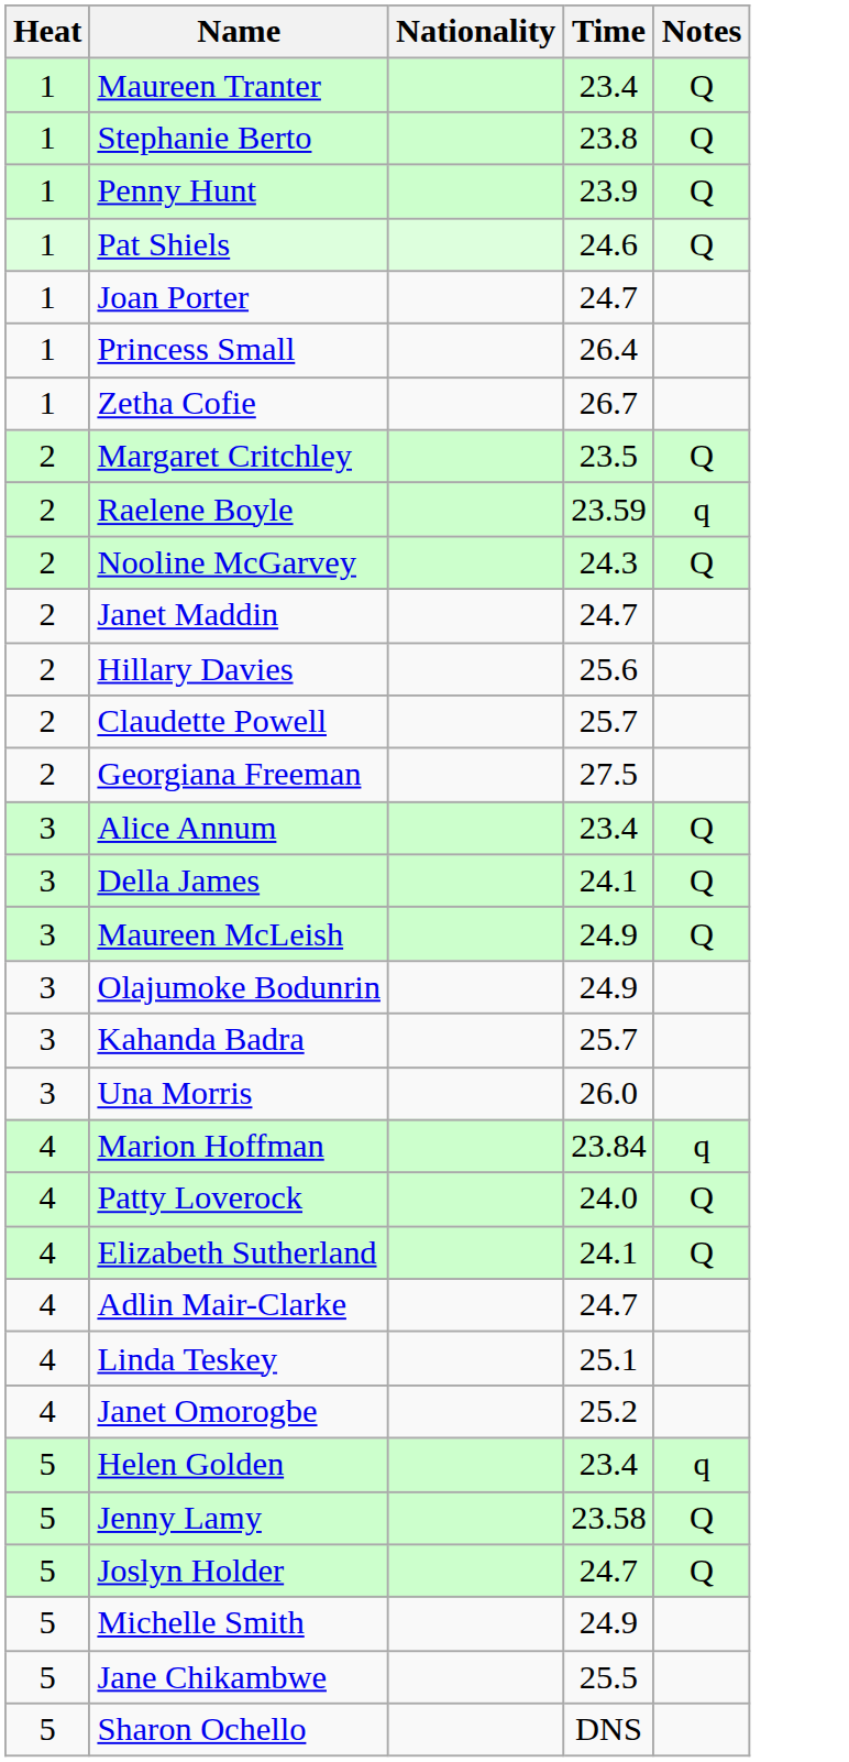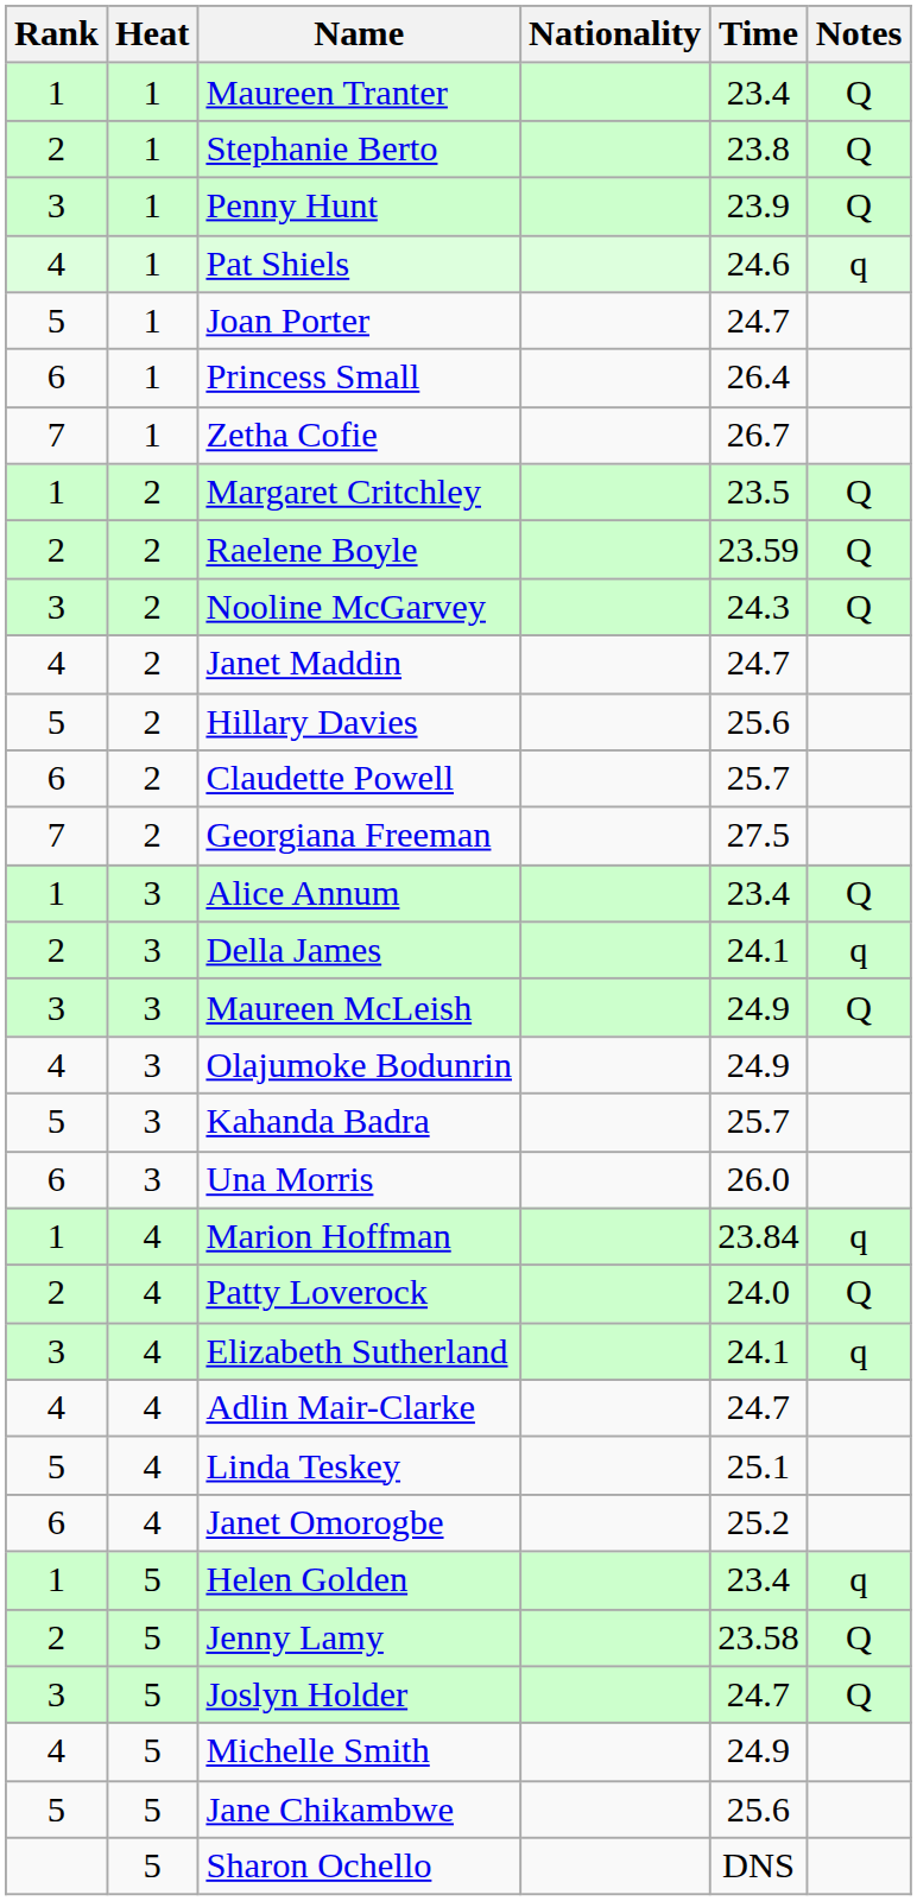 <table class="wikitable sortable" style="text-align:center;">
 <tr>
+<th scope=col>Rank</th>
 <th scope=col>Heat</th>
 <th scope=col>Name</th>
 <th scope=col>Nationality</th>
 <th scope=col>Time</th>
 <th scope=col>Notes</th>
 </tr>
 <tr style="background-color: #ccffcc;">
 <td>1</td>
+<td>1</td>
 <td style="text-align:left;"><a href='#'>Maureen Tranter</a></td>
 <td style="text-align:left;"></td>
 <td>23.4</td>
 <td>Q</td>
 </tr>
 <tr style="background-color: #ccffcc;">
+<td>2</td>
 <td>1</td>
 <td style="text-align:left;"><a href='#'>Stephanie Berto</a></td>
 <td style="text-align:left;"></td>
 <td>23.8</td>
 <td>Q</td>
 </tr>
 <tr style="background-color: #ccffcc;">
+<td>3</td>
 <td>1</td>
 <td style="text-align:left;"><a href='#'>Penny Hunt</a></td>
 <td style="text-align:left;"></td>
 <td>23.9</td>
 <td>Q</td>
 </tr>
 <tr style="background-color: #ddffdd;">
+<td>4</td>
 <td>1</td>
 <td style="text-align:left;"><a href='#'>Pat Shiels</a></td>
 <td style="text-align:left;"></td>
 <td>24.6</td>
-<td>Q</td>
+<td>q</td>
 </tr>
 <tr>
+<td>5</td>
 <td>1</td>
 <td style="text-align:left;"><a href='#'>Joan Porter</a></td>
 <td style="text-align:left;"></td>
 <td>24.7</td>
 <td></td>
 </tr>
 <tr>
+<td>6</td>
 <td>1</td>
 <td style="text-align:left;"><a href='#'>Princess Small</a></td>
 <td style="text-align:left;"></td>
 <td>26.4</td>
 <td></td>
 </tr>
 <tr>
+<td>7</td>
 <td>1</td>
 <td style="text-align:left;"><a href='#'>Zetha Cofie</a></td>
 <td style="text-align:left;"></td>
 <td>26.7</td>
 <td></td>
 </tr>
 <tr style="background-color: #ccffcc;">
+<td>1</td>
 <td>2</td>
 <td style="text-align:left;"><a href='#'>Margaret Critchley</a></td>
 <td style="text-align:left;"></td>
 <td>23.5</td>
 <td>Q</td>
 </tr>
 <tr style="background-color: #ccffcc;">
 <td>2</td>
+<td>2</td>
 <td style="text-align:left;"><a href='#'>Raelene Boyle</a></td>
 <td style="text-align:left;"></td>
 <td>23.59</td>
-<td>q</td>
+<td>Q</td>
 </tr>
 <tr style="background-color: #ccffcc;">
+<td>3</td>
 <td>2</td>
 <td style="text-align:left;"><a href='#'>Nooline McGarvey</a></td>
 <td style="text-align:left;"></td>
 <td>24.3</td>
 <td>Q</td>
 </tr>
 <tr>
+<td>4</td>
 <td>2</td>
 <td style="text-align:left;"><a href='#'>Janet Maddin</a></td>
 <td style="text-align:left;"></td>
 <td>24.7</td>
 <td></td>
 </tr>
 <tr>
+<td>5</td>
 <td>2</td>
 <td style="text-align:left;"><a href='#'>Hillary Davies</a></td>
 <td style="text-align:left;"></td>
 <td>25.6</td>
 <td></td>
 </tr>
 <tr>
+<td>6</td>
 <td>2</td>
 <td style="text-align:left;"><a href='#'>Claudette Powell</a></td>
 <td style="text-align:left;"></td>
 <td>25.7</td>
 <td></td>
 </tr>
 <tr>
+<td>7</td>
 <td>2</td>
 <td style="text-align:left;"><a href='#'>Georgiana Freeman</a></td>
 <td style="text-align:left;"></td>
 <td>27.5</td>
 <td></td>
 </tr>
 <tr style="background-color: #ccffcc;">
+<td>1</td>
 <td>3</td>
 <td style="text-align:left;"><a href='#'>Alice Annum</a></td>
 <td style="text-align:left;"></td>
 <td>23.4</td>
 <td>Q</td>
 </tr>
 <tr style="background-color: #ccffcc;">
+<td>2</td>
 <td>3</td>
 <td style="text-align:left;"><a href='#'>Della James</a></td>
 <td style="text-align:left;"></td>
 <td>24.1</td>
-<td>Q</td>
+<td>q</td>
 </tr>
 <tr style="background-color: #ccffcc;">
+<td>3</td>
 <td>3</td>
 <td style="text-align:left;"><a href='#'>Maureen McLeish</a></td>
 <td style="text-align:left;"></td>
 <td>24.9</td>
 <td>Q</td>
 </tr>
 <tr>
+<td>4</td>
 <td>3</td>
 <td style="text-align:left;"><a href='#'>Olajumoke Bodunrin</a></td>
 <td style="text-align:left;"></td>
 <td>24.9</td>
 <td></td>
 </tr>
 <tr>
+<td>5</td>
 <td>3</td>
 <td style="text-align:left;"><a href='#'>Kahanda Badra</a></td>
 <td style="text-align:left;"></td>
 <td>25.7</td>
 <td></td>
 </tr>
 <tr>
+<td>6</td>
 <td>3</td>
 <td style="text-align:left;"><a href='#'>Una Morris</a></td>
 <td style="text-align:left;"></td>
 <td>26.0</td>
 <td></td>
 </tr>
 <tr style="background-color: #ccffcc;">
+<td>1</td>
 <td>4</td>
 <td style="text-align:left;"><a href='#'>Marion Hoffman</a></td>
 <td style="text-align:left;"></td>
 <td>23.84</td>
 <td>q</td>
 </tr>
 <tr style="background-color: #ccffcc;">
+<td>2</td>
 <td>4</td>
 <td style="text-align:left;"><a href='#'>Patty Loverock</a></td>
 <td style="text-align:left;"></td>
 <td>24.0</td>
 <td>Q</td>
 </tr>
 <tr style="background-color: #ccffcc;">
+<td>3</td>
 <td>4</td>
 <td style="text-align:left;"><a href='#'>Elizabeth Sutherland</a></td>
 <td style="text-align:left;"></td>
 <td>24.1</td>
-<td>Q</td>
+<td>q</td>
 </tr>
 <tr>
+<td>4</td>
 <td>4</td>
 <td style="text-align:left;"><a href='#'>Adlin Mair-Clarke</a></td>
 <td style="text-align:left;"></td>
 <td>24.7</td>
 <td></td>
 </tr>
 <tr>
+<td>5</td>
 <td>4</td>
 <td style="text-align:left;"><a href='#'>Linda Teskey</a></td>
 <td style="text-align:left;"></td>
 <td>25.1</td>
 <td></td>
 </tr>
 <tr>
+<td>6</td>
 <td>4</td>
 <td style="text-align:left;"><a href='#'>Janet Omorogbe</a></td>
 <td style="text-align:left;"></td>
 <td>25.2</td>
 <td></td>
 </tr>
 <tr style="background-color: #ccffcc;">
+<td>1</td>
 <td>5</td>
 <td style="text-align:left;"><a href='#'>Helen Golden</a></td>
 <td style="text-align:left;"></td>
 <td>23.4</td>
 <td>q</td>
 </tr>
 <tr style="background-color: #ccffcc;">
+<td>2</td>
 <td>5</td>
 <td style="text-align:left;"><a href='#'>Jenny Lamy</a></td>
 <td style="text-align:left;"></td>
 <td>23.58</td>
 <td>Q</td>
 </tr>
 <tr style="background-color: #ccffcc;">
+<td>3</td>
 <td>5</td>
 <td style="text-align:left;"><a href='#'>Joslyn Holder</a></td>
 <td style="text-align:left;"></td>
 <td>24.7</td>
 <td>Q</td>
 </tr>
 <tr>
+<td>4</td>
 <td>5</td>
 <td style="text-align:left;"><a href='#'>Michelle Smith</a></td>
 <td style="text-align:left;"></td>
 <td>24.9</td>
 <td></td>
 </tr>
 <tr>
 <td>5</td>
+<td>5</td>
 <td style="text-align:left;"><a href='#'>Jane Chikambwe</a></td>
 <td style="text-align:left;"></td>
-<td>25.5</td>
+<td>25.6</td>
 <td></td>
 </tr>
 <tr>
+<td data-sort-value="9"></td>
 <td>5</td>
 <td style="text-align:left;"><a href='#'>Sharon Ochello</a></td>
 <td style="text-align:left;"></td>
 <td data-sort-value="99.9">DNS</td>
 <td></td>
 </tr>
 </table>
